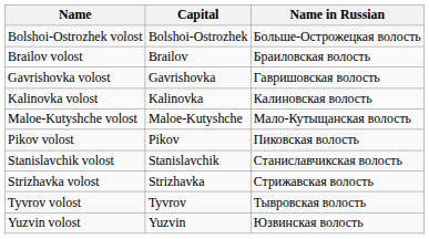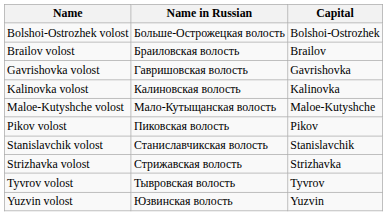 <table class="wikitable sortable">
 <tr>
 <th>Name</th>
+<th>Name in Russian</th>
 <th>Capital</th>
-<th>Name in Russian</th>
 </tr>
 <tr>
 <td>Bolshoi-Ostrozhek volost</td>
+<td>Больше-Острожецкая волость</td>
 <td>Bolshoi-Ostrozhek</td>
-<td>Больше-Острожецкая волость</td>
 </tr>
 <tr>
 <td>Brailov volost</td>
+<td>Браиловская волость</td>
 <td>Brailov</td>
-<td>Браиловская волость</td>
 </tr>
 <tr>
 <td>Gavrishovka volost</td>
+<td>Гавришовская волость</td>
 <td>Gavrishovka</td>
-<td>Гавришовская волость</td>
 </tr>
 <tr>
 <td>Kalinovka volost</td>
+<td>Калиновская волость</td>
 <td>Kalinovka</td>
-<td>Калиновская волость</td>
 </tr>
 <tr>
 <td>Maloe-Kutyshche volost</td>
+<td>Мало-Кутыщанская волость</td>
 <td>Maloe-Kutyshche</td>
-<td>Мало-Кутыщанская волость</td>
 </tr>
 <tr>
 <td>Pikov volost</td>
+<td>Пиковская волость</td>
 <td>Pikov</td>
-<td>Пиковская волость</td>
 </tr>
 <tr>
 <td>Stanislavchik volost</td>
+<td>Станиславчикская волость</td>
 <td>Stanislavchik</td>
-<td>Станиславчикская волость</td>
 </tr>
 <tr>
 <td>Strizhavka volost</td>
+<td>Стрижавская волость</td>
 <td>Strizhavka</td>
-<td>Стрижавская волость</td>
 </tr>
 <tr>
 <td>Tyvrov volost</td>
+<td>Тывровская волость</td>
 <td>Tyvrov</td>
-<td>Тывровская волость</td>
 </tr>
 <tr>
 <td>Yuzvin volost</td>
+<td>Юзвинская волость</td>
 <td>Yuzvin</td>
-<td>Юзвинская волость</td>
 </tr>
 </table>
